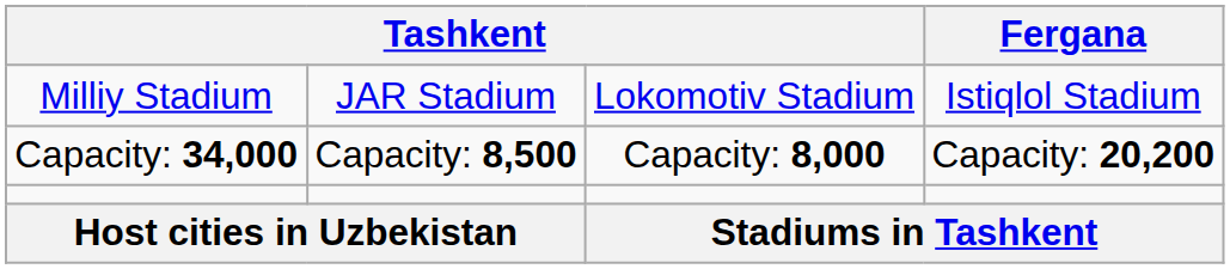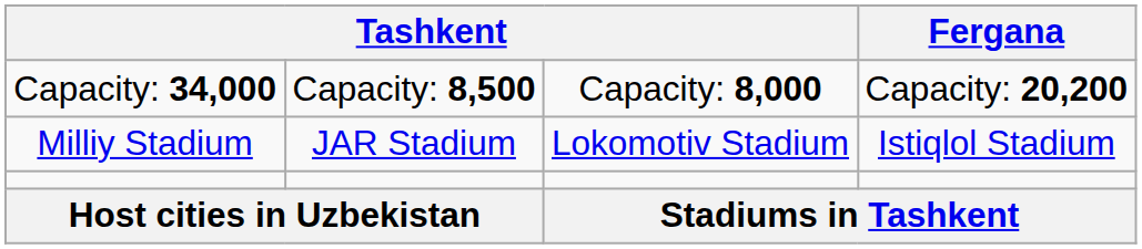 <table class="wikitable" style="margin:1em auto; text-align:center;">
 <tr>
 <th colspan=3><a href='#'>Tashkent</a></th>
 <th><a href='#'>Fergana</a></th>
 </tr>
 <tr>
+<td>Capacity: <strong>34,000</strong></td>
+<td>Capacity: <strong>8,500</strong></td>
+<td>Capacity: <strong>8,000</strong></td>
+<td>Capacity: <strong>20,200</strong></td>
+</tr>
+<tr>
 <td><a href='#'>Milliy Stadium</a></td>
 <td><a href='#'>JAR Stadium</a></td>
 <td><a href='#'>Lokomotiv Stadium</a></td>
 <td><a href='#'>Istiqlol Stadium</a></td>
-</tr>
-<tr>
-<td>Capacity: <strong>34,000</strong></td>
-<td>Capacity: <strong>8,500</strong></td>
-<td>Capacity: <strong>8,000</strong></td>
-<td>Capacity: <strong>20,200</strong></td>
 </tr>
 <tr>
 <td></td>
 <td></td>
 <td></td>
 <td></td>
 </tr>
 <tr>
 <th rowspan="1" colspan=2>Host cities in Uzbekistan</th>
 <th rowspan="1" colspan=2>Stadiums in <a href='#'>Tashkent</a></th>
 </tr>
 </table>
